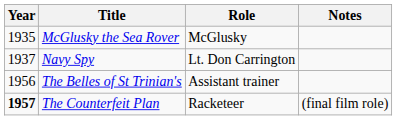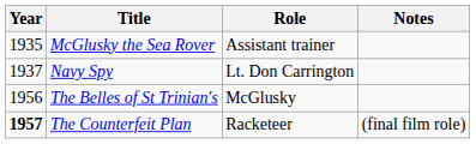 <table class="wikitable">
 <tr>
 <th>Year</th>
 <th>Title</th>
 <th>Role</th>
 <th>Notes</th>
 </tr>
 <tr>
 <td>1935</td>
 <td><em><a href='#'>McGlusky the Sea Rover</a></em></td>
-<td>McGlusky</td>
+<td>Assistant trainer</td>
 <td></td>
 </tr>
 <tr>
 <td>1937</td>
 <td><em><a href='#'>Navy Spy</a></em></td>
 <td>Lt. Don Carrington</td>
 <td></td>
 </tr>
 <tr>
 <td>1956</td>
 <td><em><a href='#'>The Belles of St Trinian's</a></em></td>
-<td>Assistant trainer</td>
+<td>McGlusky</td>
 <td></td>
 </tr>
 <tr>
 <td><strong>1957</strong></td>
 <td><em><a href='#'>The Counterfeit Plan</a></em></td>
 <td>Racketeer</td>
 <td>(final film role)</td>
 </tr>
 </table>
